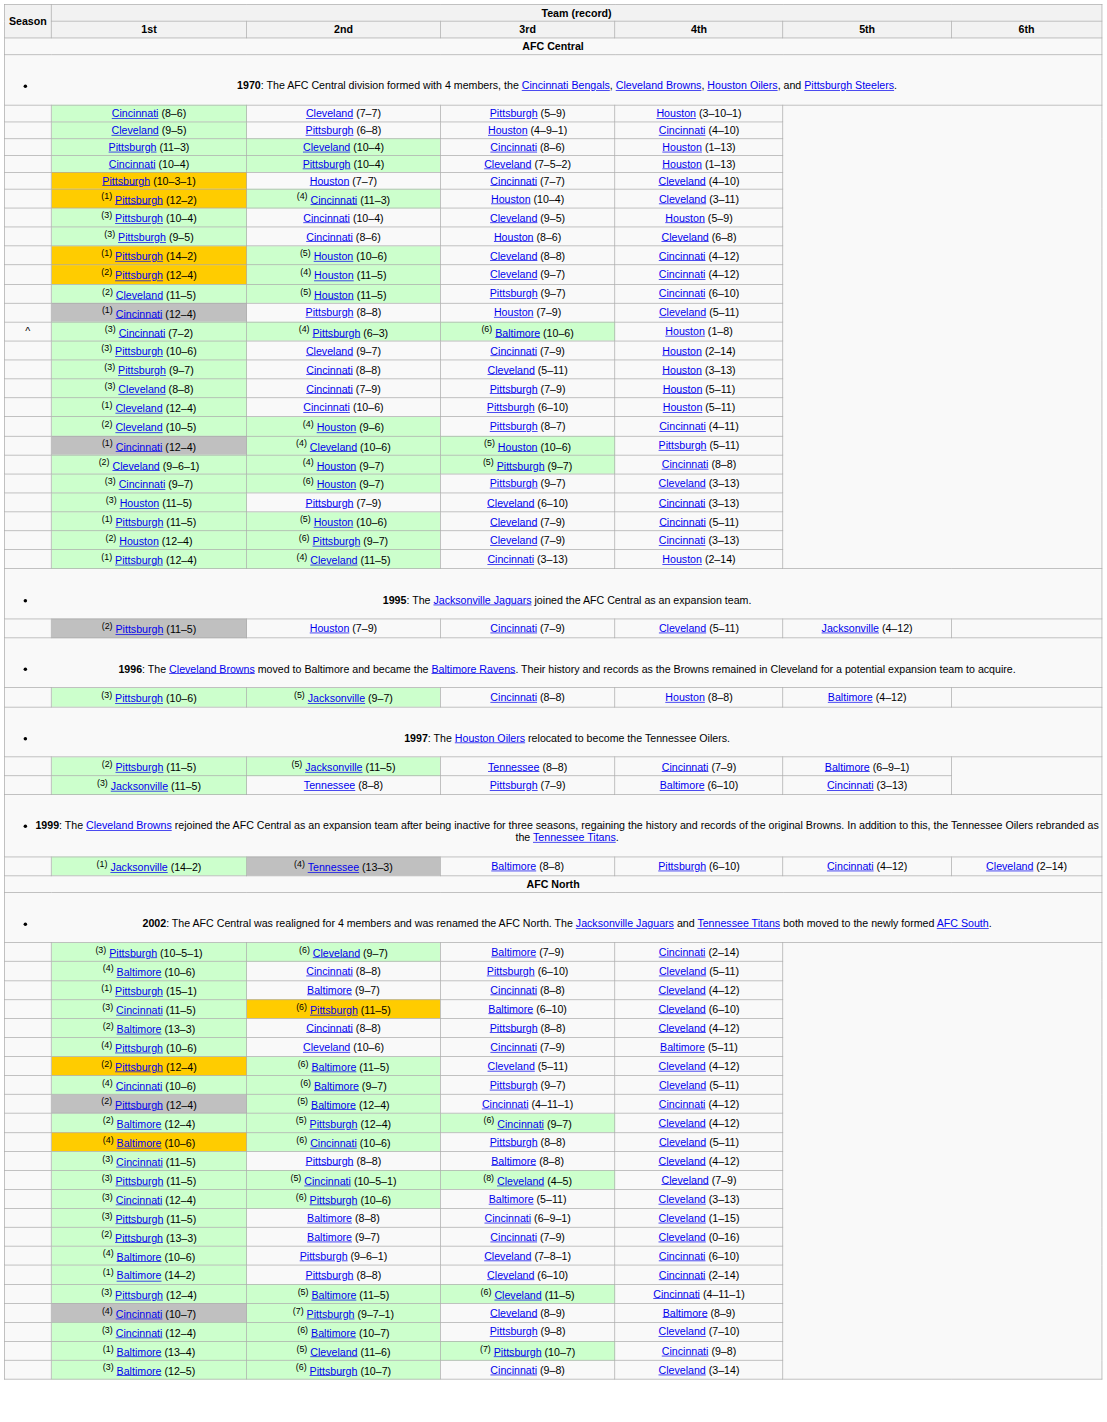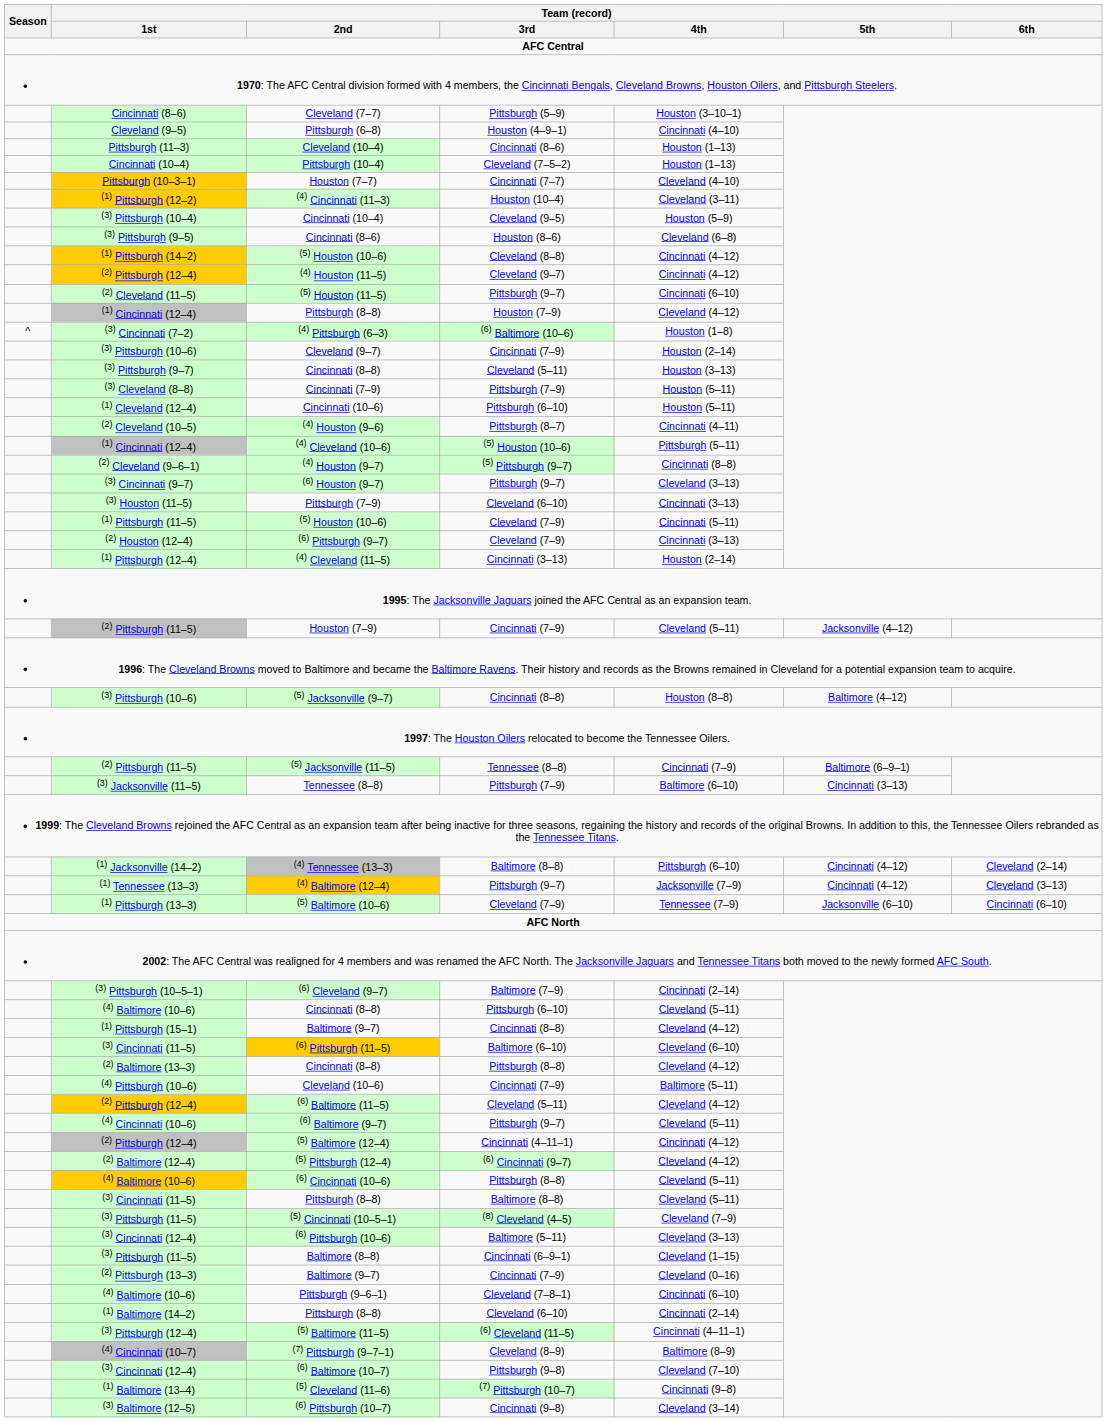 <table class="wikitable" style="text-align:center; font-size:95%">
 <tr>
 <th rowspan="2" width=60px>Season</th>
 <th colspan="6">Team (record)</th>
 </tr>
 <tr>
 <th>1st</th>
 <th>2nd</th>
 <th>3rd</th>
 <th>4th</th>
 <th>5th</th>
 <th>6th</th>
 </tr>
 <tr>
 <td colspan="7" style="text-align:center;"><strong>AFC Central</strong></td>
 </tr>
 <tr>
 <td colspan="7"><br><ul><li><strong>1970</strong>: The AFC Central division formed with 4 members, the <a href='#'>Cincinnati Bengals</a>, <a href='#'>Cleveland Browns</a>, <a href='#'>Houston Oilers</a>, and <a href='#'>Pittsburgh Steelers</a>.</li></ul></td>
 </tr>
 <tr>
 <td></td>
 <td bgcolor=#CCFFCC><a href='#'>Cincinnati</a> (8–6)</td>
 <td><a href='#'>Cleveland</a> (7–7)</td>
 <td><a href='#'>Pittsburgh</a> (5–9)</td>
 <td><a href='#'>Houston</a> (3–10–1)</td>
 </tr>
 <tr>
 <td></td>
 <td bgcolor=#CCFFCC><a href='#'>Cleveland</a> (9–5)</td>
 <td><a href='#'>Pittsburgh</a> (6–8)</td>
 <td><a href='#'>Houston</a> (4–9–1)</td>
 <td><a href='#'>Cincinnati</a> (4–10)</td>
 </tr>
 <tr>
 <td></td>
 <td bgcolor=#CCFFCC><a href='#'>Pittsburgh</a> (11–3)</td>
 <td bgcolor=#CCFFCC><a href='#'>Cleveland</a> (10–4)</td>
 <td><a href='#'>Cincinnati</a> (8–6)</td>
 <td><a href='#'>Houston</a> (1–13)</td>
 </tr>
 <tr>
 <td></td>
 <td bgcolor=#CCFFCC><a href='#'>Cincinnati</a> (10–4)</td>
 <td bgcolor=#CCFFCC><a href='#'>Pittsburgh</a> (10–4)</td>
 <td><a href='#'>Cleveland</a> (7–5–2)</td>
 <td><a href='#'>Houston</a> (1–13)</td>
 </tr>
 <tr>
 <td></td>
 <td bgcolor=#FFCC00><a href='#'>Pittsburgh</a> (10–3–1)</td>
 <td><a href='#'>Houston</a> (7–7)</td>
 <td><a href='#'>Cincinnati</a> (7–7)</td>
 <td><a href='#'>Cleveland</a> (4–10)</td>
 </tr>
 <tr>
 <td></td>
 <td bgcolor=#FFCC00><sup>(1)</sup> <a href='#'>Pittsburgh</a> (12–2)</td>
 <td bgcolor=#CCFFCC><sup>(4)</sup> <a href='#'>Cincinnati</a> (11–3)</td>
 <td><a href='#'>Houston</a> (10–4)</td>
 <td><a href='#'>Cleveland</a> (3–11)</td>
 </tr>
 <tr>
 <td></td>
 <td bgcolor=#CCFFCC><sup>(3)</sup> <a href='#'>Pittsburgh</a> (10–4)</td>
 <td><a href='#'>Cincinnati</a> (10–4)</td>
 <td><a href='#'>Cleveland</a> (9–5)</td>
 <td><a href='#'>Houston</a> (5–9)</td>
 </tr>
 <tr>
 <td></td>
 <td bgcolor=#CCFFCC><sup>(3)</sup> <a href='#'>Pittsburgh</a> (9–5)</td>
 <td><a href='#'>Cincinnati</a> (8–6)</td>
 <td><a href='#'>Houston</a> (8–6)</td>
 <td><a href='#'>Cleveland</a> (6–8)</td>
 </tr>
 <tr>
 <td></td>
 <td bgcolor=#FFCC00><sup>(1)</sup> <a href='#'>Pittsburgh</a> (14–2)</td>
 <td bgcolor=#CCFFCC><sup>(5)</sup> <a href='#'>Houston</a> (10–6)</td>
 <td><a href='#'>Cleveland</a> (8–8)</td>
 <td><a href='#'>Cincinnati</a> (4–12)</td>
 </tr>
 <tr>
 <td></td>
 <td bgcolor=#FFCC00><sup>(2)</sup> <a href='#'>Pittsburgh</a> (12–4)</td>
 <td bgcolor=#CCFFCC><sup>(4)</sup> <a href='#'>Houston</a> (11–5)</td>
 <td><a href='#'>Cleveland</a> (9–7)</td>
 <td><a href='#'>Cincinnati</a> (4–12)</td>
 </tr>
 <tr>
 <td></td>
 <td bgcolor=#CCFFCC><sup>(2)</sup> <a href='#'>Cleveland</a> (11–5)</td>
 <td bgcolor=#CCFFCC><sup>(5)</sup> <a href='#'>Houston</a> (11–5)</td>
 <td><a href='#'>Pittsburgh</a> (9–7)</td>
 <td><a href='#'>Cincinnati</a> (6–10)</td>
 </tr>
 <tr>
 <td></td>
 <td bgcolor=#C0C0C0><sup>(1)</sup> <a href='#'>Cincinnati</a> (12–4)</td>
 <td><a href='#'>Pittsburgh</a> (8–8)</td>
 <td><a href='#'>Houston</a> (7–9)</td>
-<td><a href='#'>Cleveland</a> (5–11)</td>
+<td><a href='#'>Cleveland</a> (4–12)</td>
 </tr>
 <tr>
 <td>^</td>
 <td bgcolor=#CCFFCC><sup>(3)</sup> <a href='#'>Cincinnati</a> (7–2)</td>
 <td bgcolor=#CCFFCC><sup>(4)</sup> <a href='#'>Pittsburgh</a> (6–3)</td>
 <td bgcolor=#CCFFCC><sup>(6)</sup> <a href='#'>Baltimore</a> (10–6)</td>
 <td><a href='#'>Houston</a> (1–8)</td>
 </tr>
 <tr>
 <td></td>
 <td bgcolor=#CCFFCC><sup>(3)</sup> <a href='#'>Pittsburgh</a> (10–6)</td>
 <td><a href='#'>Cleveland</a> (9–7)</td>
 <td><a href='#'>Cincinnati</a> (7–9)</td>
 <td><a href='#'>Houston</a> (2–14)</td>
 </tr>
 <tr>
 <td></td>
 <td bgcolor=#CCFFCC><sup>(3)</sup> <a href='#'>Pittsburgh</a> (9–7)</td>
 <td><a href='#'>Cincinnati</a> (8–8)</td>
 <td><a href='#'>Cleveland</a> (5–11)</td>
 <td><a href='#'>Houston</a> (3–13)</td>
 </tr>
 <tr>
 <td></td>
 <td bgcolor=#CCFFCC><sup>(3)</sup> <a href='#'>Cleveland</a> (8–8)</td>
 <td><a href='#'>Cincinnati</a> (7–9)</td>
 <td><a href='#'>Pittsburgh</a> (7–9)</td>
 <td><a href='#'>Houston</a> (5–11)</td>
 </tr>
 <tr>
 <td></td>
 <td bgcolor=#CCFFCC><sup>(1)</sup> <a href='#'>Cleveland</a> (12–4)</td>
 <td><a href='#'>Cincinnati</a> (10–6)</td>
 <td><a href='#'>Pittsburgh</a> (6–10)</td>
 <td><a href='#'>Houston</a> (5–11)</td>
 </tr>
 <tr>
 <td></td>
 <td bgcolor=#CCFFCC><sup>(2)</sup> <a href='#'>Cleveland</a> (10–5)</td>
 <td bgcolor=#CCFFCC><sup>(4)</sup> <a href='#'>Houston</a> (9–6)</td>
 <td><a href='#'>Pittsburgh</a> (8–7)</td>
 <td><a href='#'>Cincinnati</a> (4–11)</td>
 </tr>
 <tr>
 <td></td>
 <td bgcolor=#C0C0C0><sup>(1)</sup> <a href='#'>Cincinnati</a> (12–4)</td>
 <td bgcolor=#CCFFCC><sup>(4)</sup> <a href='#'>Cleveland</a> (10–6)</td>
 <td bgcolor=#CCFFCC><sup>(5)</sup> <a href='#'>Houston</a> (10–6)</td>
 <td><a href='#'>Pittsburgh</a> (5–11)</td>
 </tr>
 <tr>
 <td></td>
 <td bgcolor=#CCFFCC><sup>(2)</sup> <a href='#'>Cleveland</a> (9–6–1)</td>
 <td bgcolor=#CCFFCC><sup>(4)</sup> <a href='#'>Houston</a> (9–7)</td>
 <td bgcolor=#CCFFCC><sup>(5)</sup> <a href='#'>Pittsburgh</a> (9–7)</td>
 <td><a href='#'>Cincinnati</a> (8–8)</td>
 </tr>
 <tr>
 <td></td>
 <td bgcolor=#CCFFCC><sup>(3)</sup> <a href='#'>Cincinnati</a> (9–7)</td>
 <td bgcolor=#CCFFCC><sup>(6)</sup> <a href='#'>Houston</a> (9–7)</td>
 <td><a href='#'>Pittsburgh</a> (9–7)</td>
 <td><a href='#'>Cleveland</a> (3–13)</td>
 </tr>
 <tr>
 <td></td>
 <td bgcolor=#CCFFCC><sup>(3)</sup> <a href='#'>Houston</a> (11–5)</td>
 <td><a href='#'>Pittsburgh</a> (7–9)</td>
 <td><a href='#'>Cleveland</a> (6–10)</td>
 <td><a href='#'>Cincinnati</a> (3–13)</td>
 </tr>
 <tr>
 <td></td>
 <td bgcolor=#CCFFCC><sup>(1)</sup> <a href='#'>Pittsburgh</a> (11–5)</td>
 <td bgcolor=#CCFFCC><sup>(5)</sup> <a href='#'>Houston</a> (10–6)</td>
 <td><a href='#'>Cleveland</a> (7–9)</td>
 <td><a href='#'>Cincinnati</a> (5–11)</td>
 </tr>
 <tr>
 <td></td>
 <td bgcolor=#CCFFCC><sup>(2)</sup> <a href='#'>Houston</a> (12–4)</td>
 <td bgcolor=#CCFFCC><sup>(6)</sup> <a href='#'>Pittsburgh</a> (9–7)</td>
 <td><a href='#'>Cleveland</a> (7–9)</td>
 <td><a href='#'>Cincinnati</a> (3–13)</td>
 </tr>
 <tr>
 <td></td>
 <td bgcolor=#CCFFCC><sup>(1)</sup> <a href='#'>Pittsburgh</a> (12–4)</td>
 <td bgcolor=#CCFFCC><sup>(4)</sup> <a href='#'>Cleveland</a> (11–5)</td>
 <td><a href='#'>Cincinnati</a> (3–13)</td>
 <td><a href='#'>Houston</a> (2–14)</td>
 </tr>
 <tr>
 <td colspan="7"><br><ul><li><strong>1995</strong>: The <a href='#'>Jacksonville Jaguars</a> joined the AFC Central as an expansion team.</li></ul></td>
 </tr>
 <tr>
 <td></td>
 <td bgcolor=#C0C0C0><sup>(2)</sup> <a href='#'>Pittsburgh</a> (11–5)</td>
 <td><a href='#'>Houston</a> (7–9)</td>
 <td><a href='#'>Cincinnati</a> (7–9)</td>
 <td><a href='#'>Cleveland</a> (5–11)</td>
 <td><a href='#'>Jacksonville</a> (4–12)</td>
 </tr>
 <tr>
 <td colspan="7"><br><ul><li><strong>1996</strong>: The <a href='#'>Cleveland Browns</a> moved to Baltimore and became the <a href='#'>Baltimore Ravens</a>. Their history and records as the Browns remained in Cleveland for a potential expansion team to acquire.</li></ul></td>
 </tr>
 <tr>
 <td></td>
 <td bgcolor=#CCFFCC><sup>(3)</sup> <a href='#'>Pittsburgh</a> (10–6)</td>
 <td bgcolor=#CCFFCC><sup>(5)</sup> <a href='#'>Jacksonville</a> (9–7)</td>
 <td><a href='#'>Cincinnati</a> (8–8)</td>
 <td><a href='#'>Houston</a> (8–8)</td>
 <td><a href='#'>Baltimore</a> (4–12)</td>
 </tr>
 <tr>
 <td colspan="7"><br><ul><li><strong>1997</strong>: The <a href='#'>Houston Oilers</a> relocated to become the Tennessee Oilers.</li></ul></td>
 </tr>
 <tr>
 <td></td>
 <td bgcolor=#CCFFCC><sup>(2)</sup> <a href='#'>Pittsburgh</a> (11–5)</td>
 <td bgcolor=#CCFFCC><sup>(5)</sup> <a href='#'>Jacksonville</a> (11–5)</td>
 <td><a href='#'>Tennessee</a> (8–8)</td>
 <td><a href='#'>Cincinnati</a> (7–9)</td>
 <td><a href='#'>Baltimore</a> (6–9–1)</td>
 </tr>
 <tr>
 <td></td>
 <td bgcolor=#CCFFCC><sup>(3)</sup> <a href='#'>Jacksonville</a> (11–5)</td>
 <td><a href='#'>Tennessee</a> (8–8)</td>
 <td><a href='#'>Pittsburgh</a> (7–9)</td>
 <td><a href='#'>Baltimore</a> (6–10)</td>
 <td><a href='#'>Cincinnati</a> (3–13)</td>
 </tr>
 <tr>
 <td colspan="7"><br><ul><li><strong>1999</strong>: The <a href='#'>Cleveland Browns</a> rejoined the AFC Central as an expansion team after being inactive for three seasons, regaining the history and records of the original Browns. In addition to this, the Tennessee Oilers rebranded as the <a href='#'>Tennessee Titans</a>.</li></ul></td>
 </tr>
 <tr>
 <td></td>
 <td bgcolor=#CCFFCC><sup>(1)</sup> <a href='#'>Jacksonville</a> (14–2)</td>
 <td bgcolor=#C0C0C0><sup>(4)</sup> <a href='#'>Tennessee</a> (13–3)</td>
 <td><a href='#'>Baltimore</a> (8–8)</td>
 <td><a href='#'>Pittsburgh</a> (6–10)</td>
 <td><a href='#'>Cincinnati</a> (4–12)</td>
 <td><a href='#'>Cleveland</a> (2–14)</td>
 </tr>
 <tr>
+<td></td>
+<td bgcolor=#CCFFCC><sup>(1)</sup> <a href='#'>Tennessee</a> (13–3)</td>
+<td bgcolor=#FFCC00><sup>(4)</sup> <a href='#'>Baltimore</a> (12–4)</td>
+<td><a href='#'>Pittsburgh</a> (9–7)</td>
+<td><a href='#'>Jacksonville</a> (7–9)</td>
+<td><a href='#'>Cincinnati</a> (4–12)</td>
+<td><a href='#'>Cleveland</a> (3–13)</td>
+</tr>
+<tr>
+<td></td>
+<td bgcolor=#CCFFCC><sup>(1)</sup> <a href='#'>Pittsburgh</a> (13–3)</td>
+<td bgcolor=#CCFFCC><sup>(5)</sup> <a href='#'>Baltimore</a> (10–6)</td>
+<td><a href='#'>Cleveland</a> (7–9)</td>
+<td><a href='#'>Tennessee</a> (7–9)</td>
+<td><a href='#'>Jacksonville</a> (6–10)</td>
+<td><a href='#'>Cincinnati</a> (6–10)</td>
+</tr>
+<tr>
 <td colspan="7" style="text-align:center;"><strong>AFC North</strong></td>
 </tr>
 <tr>
 <td colspan="7"><br><ul><li><strong>2002</strong>: The AFC Central was realigned for 4 members and was renamed the AFC North. The <a href='#'>Jacksonville Jaguars</a> and <a href='#'>Tennessee Titans</a> both moved to the newly formed <a href='#'>AFC South</a>.</li></ul></td>
 </tr>
 <tr>
 <td></td>
 <td bgcolor=#CCFFCC><sup>(3)</sup> <a href='#'>Pittsburgh</a> (10–5–1)</td>
 <td bgcolor=#CCFFCC><sup>(6)</sup> <a href='#'>Cleveland</a> (9–7)</td>
 <td><a href='#'>Baltimore</a> (7–9)</td>
 <td><a href='#'>Cincinnati</a> (2–14)</td>
 </tr>
 <tr>
 <td></td>
 <td bgcolor=#CCFFCC><sup>(4)</sup> <a href='#'>Baltimore</a> (10–6)</td>
 <td><a href='#'>Cincinnati</a> (8–8)</td>
 <td><a href='#'>Pittsburgh</a> (6–10)</td>
 <td><a href='#'>Cleveland</a> (5–11)</td>
 </tr>
 <tr>
 <td></td>
 <td bgcolor=#CCFFCC><sup>(1)</sup> <a href='#'>Pittsburgh</a> (15–1)</td>
 <td><a href='#'>Baltimore</a> (9–7)</td>
 <td><a href='#'>Cincinnati</a> (8–8)</td>
 <td><a href='#'>Cleveland</a> (4–12)</td>
 </tr>
 <tr>
 <td></td>
 <td bgcolor=#CCFFCC><sup>(3)</sup> <a href='#'>Cincinnati</a> (11–5)</td>
 <td bgcolor=#FFCC00><sup>(6)</sup> <a href='#'>Pittsburgh</a> (11–5)</td>
 <td><a href='#'>Baltimore</a> (6–10)</td>
 <td><a href='#'>Cleveland</a> (6–10)</td>
 </tr>
 <tr>
 <td></td>
 <td bgcolor=#CCFFCC><sup>(2)</sup> <a href='#'>Baltimore</a> (13–3)</td>
 <td><a href='#'>Cincinnati</a> (8–8)</td>
 <td><a href='#'>Pittsburgh</a> (8–8)</td>
 <td><a href='#'>Cleveland</a> (4–12)</td>
 </tr>
 <tr>
 <td></td>
 <td bgcolor=#CCFFCC><sup>(4)</sup> <a href='#'>Pittsburgh</a> (10–6)</td>
 <td><a href='#'>Cleveland</a> (10–6)</td>
 <td><a href='#'>Cincinnati</a> (7–9)</td>
 <td><a href='#'>Baltimore</a> (5–11)</td>
 </tr>
 <tr>
 <td></td>
 <td bgcolor=#FFCC00><sup>(2)</sup> <a href='#'>Pittsburgh</a> (12–4)</td>
 <td bgcolor=#CCFFCC><sup>(6)</sup> <a href='#'>Baltimore</a> (11–5)</td>
 <td><a href='#'>Cleveland</a> (5–11)</td>
 <td><a href='#'>Cleveland</a> (4–12)</td>
 </tr>
 <tr>
 <td></td>
 <td bgcolor=#CCFFCC><sup>(4)</sup> <a href='#'>Cincinnati</a> (10–6)</td>
 <td bgcolor=#CCFFCC><sup>(6)</sup> <a href='#'>Baltimore</a> (9–7)</td>
 <td><a href='#'>Pittsburgh</a> (9–7)</td>
 <td><a href='#'>Cleveland</a> (5–11)</td>
 </tr>
 <tr>
 <td></td>
 <td bgcolor=#C0C0C0><sup>(2)</sup> <a href='#'>Pittsburgh</a> (12–4)</td>
 <td bgcolor=#CCFFCC><sup>(5)</sup> <a href='#'>Baltimore</a> (12–4)</td>
 <td><a href='#'>Cincinnati</a> (4–11–1)</td>
 <td><a href='#'>Cincinnati</a> (4–12)</td>
 </tr>
 <tr>
 <td></td>
 <td bgcolor=#CCFFCC><sup>(2)</sup> <a href='#'>Baltimore</a> (12–4)</td>
 <td bgcolor=#CCFFCC><sup>(5)</sup> <a href='#'>Pittsburgh</a> (12–4)</td>
 <td bgcolor=#CCFFCC><sup>(6)</sup> <a href='#'>Cincinnati</a> (9–7)</td>
 <td><a href='#'>Cleveland</a> (4–12)</td>
 </tr>
 <tr>
 <td></td>
 <td bgcolor=#FFCC00><sup>(4)</sup> <a href='#'>Baltimore</a> (10–6)</td>
 <td bgcolor=#CCFFCC><sup>(6)</sup> <a href='#'>Cincinnati</a> (10–6)</td>
 <td><a href='#'>Pittsburgh</a> (8–8)</td>
 <td><a href='#'>Cleveland</a> (5–11)</td>
 </tr>
 <tr>
 <td></td>
 <td bgcolor=#CCFFCC><sup>(3)</sup> <a href='#'>Cincinnati</a> (11–5)</td>
 <td><a href='#'>Pittsburgh</a> (8–8)</td>
 <td><a href='#'>Baltimore</a> (8–8)</td>
-<td><a href='#'>Cleveland</a> (4–12)</td>
+<td><a href='#'>Cleveland</a> (5–11)</td>
 </tr>
 <tr>
 <td></td>
 <td bgcolor=#CCFFCC><sup>(3)</sup> <a href='#'>Pittsburgh</a> (11–5)</td>
 <td bgcolor=#CCFFCC><sup>(5)</sup> <a href='#'>Cincinnati</a> (10–5–1)</td>
 <td bgcolor=#CCFFCC><sup>(8)</sup> <a href='#'>Cleveland</a> (4–5)</td>
 <td><a href='#'>Cleveland</a> (7–9)</td>
 </tr>
 <tr>
 <td></td>
 <td bgcolor=#CCFFCC><sup>(3)</sup> <a href='#'>Cincinnati</a> (12–4)</td>
 <td bgcolor=#CCFFCC><sup>(6)</sup> <a href='#'>Pittsburgh</a> (10–6)</td>
 <td><a href='#'>Baltimore</a> (5–11)</td>
 <td><a href='#'>Cleveland</a> (3–13)</td>
 </tr>
 <tr>
 <td></td>
 <td bgcolor=#CCFFCC><sup>(3)</sup> <a href='#'>Pittsburgh</a> (11–5)</td>
 <td><a href='#'>Baltimore</a> (8–8)</td>
 <td><a href='#'>Cincinnati</a> (6–9–1)</td>
 <td><a href='#'>Cleveland</a> (1–15)</td>
 </tr>
 <tr>
 <td></td>
 <td bgcolor=#CCFFCC><sup>(2)</sup> <a href='#'>Pittsburgh</a> (13–3)</td>
 <td><a href='#'>Baltimore</a> (9–7)</td>
 <td><a href='#'>Cincinnati</a> (7–9)</td>
 <td><a href='#'>Cleveland</a> (0–16)</td>
 </tr>
 <tr>
 <td></td>
 <td bgcolor=#CCFFCC><sup>(4)</sup> <a href='#'>Baltimore</a> (10–6)</td>
 <td><a href='#'>Pittsburgh</a> (9–6–1)</td>
 <td><a href='#'>Cleveland</a> (7–8–1)</td>
 <td><a href='#'>Cincinnati</a> (6–10)</td>
 </tr>
 <tr>
 <td></td>
 <td bgcolor=#CCFFCC><sup>(1)</sup> <a href='#'>Baltimore</a> (14–2)</td>
 <td><a href='#'>Pittsburgh</a> (8–8)</td>
 <td><a href='#'>Cleveland</a> (6–10)</td>
 <td><a href='#'>Cincinnati</a> (2–14)</td>
 </tr>
 <tr>
 <td></td>
 <td bgcolor=#CCFFCC><sup>(3)</sup> <a href='#'>Pittsburgh</a> (12–4)</td>
 <td bgcolor=#CCFFCC><sup>(5)</sup> <a href='#'>Baltimore</a> (11–5)</td>
 <td bgcolor=#CCFFCC><sup>(6)</sup> <a href='#'>Cleveland</a> (11–5)</td>
 <td><a href='#'>Cincinnati</a> (4–11–1)</td>
 </tr>
 <tr>
 <td></td>
 <td bgcolor=#C0C0C0><sup>(4)</sup> <a href='#'>Cincinnati</a> (10–7)</td>
 <td bgcolor=#CCFFCC><sup>(7)</sup> <a href='#'>Pittsburgh</a> (9–7–1)</td>
 <td><a href='#'>Cleveland</a> (8–9)</td>
 <td><a href='#'>Baltimore</a> (8–9)</td>
 </tr>
 <tr>
 <td></td>
 <td bgcolor=#CCFFCC><sup>(3)</sup> <a href='#'>Cincinnati</a> (12–4)</td>
 <td bgcolor=#CCFFCC><sup>(6)</sup> <a href='#'>Baltimore</a> (10–7)</td>
 <td><a href='#'>Pittsburgh</a> (9–8)</td>
 <td><a href='#'>Cleveland</a> (7–10)</td>
 </tr>
 <tr>
 <td></td>
 <td bgcolor=#CCFFCC><sup>(1)</sup> <a href='#'>Baltimore</a> (13–4)</td>
 <td bgcolor=#CCFFCC><sup>(5)</sup> <a href='#'>Cleveland</a> (11–6)</td>
 <td bgcolor=#CCFFCC><sup>(7)</sup> <a href='#'>Pittsburgh</a> (10–7)</td>
 <td><a href='#'>Cincinnati</a> (9–8)</td>
 </tr>
 <tr>
 <td></td>
 <td bgcolor=#CCFFCC><sup>(3)</sup> <a href='#'>Baltimore</a> (12–5)</td>
 <td bgcolor=#CCFFCC><sup>(6)</sup> <a href='#'>Pittsburgh</a> (10–7)</td>
 <td><a href='#'>Cincinnati</a> (9–8)</td>
 <td><a href='#'>Cleveland</a> (3–14)</td>
 </tr>
 </table>
